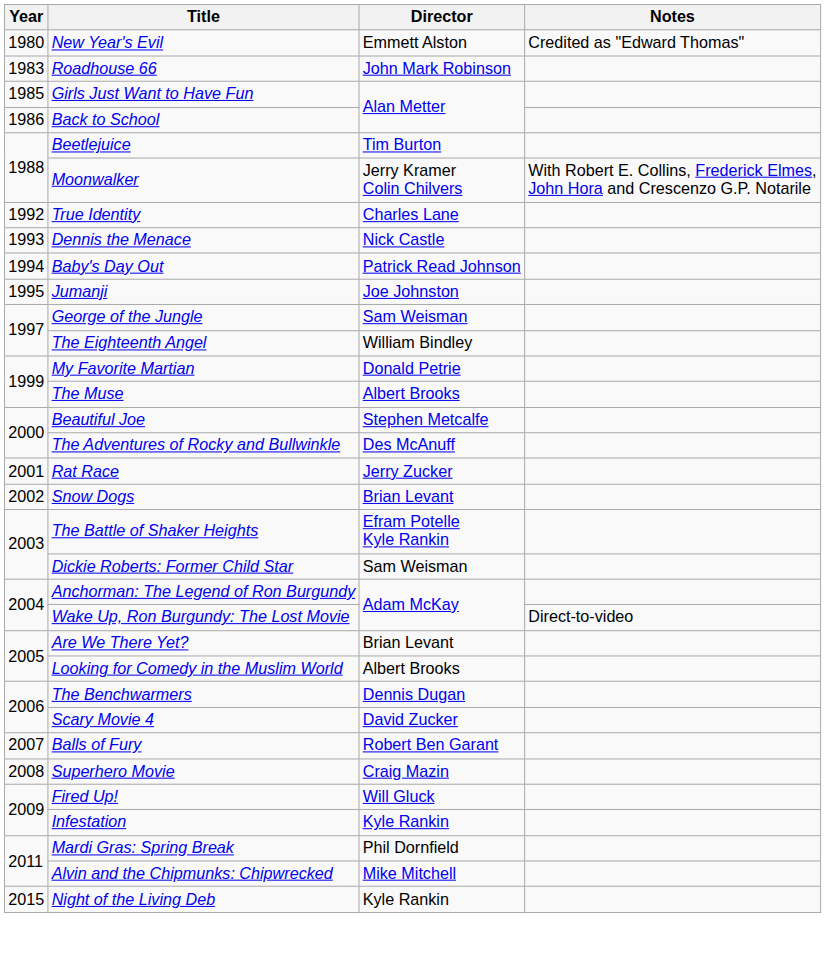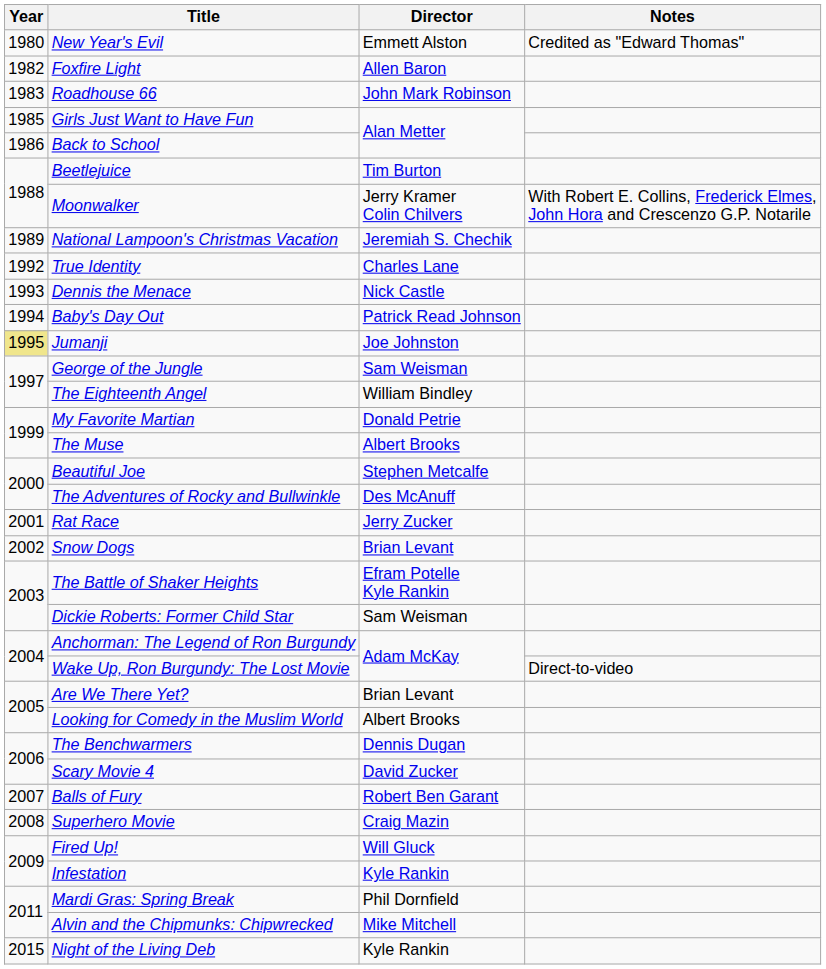 <table class="wikitable">
 <tr>
 <th>Year</th>
 <th>Title</th>
 <th>Director</th>
 <th>Notes</th>
 </tr>
 <tr>
 <td>1980</td>
 <td><em><a href='#'>New Year's Evil</a></em></td>
 <td>Emmett Alston</td>
 <td>Credited as "Edward Thomas"</td>
+</tr>
+<tr>
+<td>1982</td>
+<td><em><a href='#'>Foxfire Light</a></em></td>
+<td><a href='#'>Allen Baron</a></td>
+<td></td>
 </tr>
 <tr>
 <td>1983</td>
 <td><em><a href='#'>Roadhouse 66</a></em></td>
 <td><a href='#'>John Mark Robinson</a></td>
 <td></td>
 </tr>
 <tr>
 <td>1985</td>
 <td><em><a href='#'>Girls Just Want to Have Fun</a></em></td>
 <td rowspan=2><a href='#'>Alan Metter</a></td>
 <td></td>
 </tr>
 <tr>
 <td>1986</td>
 <td><em><a href='#'>Back to School</a></em></td>
 <td></td>
 </tr>
 <tr>
 <td rowspan=2>1988</td>
 <td><em><a href='#'>Beetlejuice</a></em></td>
 <td><a href='#'>Tim Burton</a></td>
 <td></td>
 </tr>
 <tr>
 <td><em><a href='#'>Moonwalker</a></em></td>
 <td>Jerry Kramer<br><a href='#'>Colin Chilvers</a></td>
 <td>With Robert E. Collins, <a href='#'>Frederick Elmes</a>,<br><a href='#'>John Hora</a> and Crescenzo G.P. Notarile</td>
 </tr>
 <tr>
+<td>1989</td>
+<td><em><a href='#'>National Lampoon's Christmas Vacation</a></em></td>
+<td><a href='#'>Jeremiah S. Chechik</a></td>
+<td></td>
+</tr>
+<tr>
 <td>1992</td>
 <td><em><a href='#'>True Identity</a></em></td>
 <td><a href='#'>Charles Lane</a></td>
 <td></td>
 </tr>
 <tr>
 <td>1993</td>
 <td><em><a href='#'>Dennis the Menace</a></em></td>
 <td><a href='#'>Nick Castle</a></td>
 <td></td>
 </tr>
 <tr>
 <td>1994</td>
 <td><em><a href='#'>Baby's Day Out</a></em></td>
 <td><a href='#'>Patrick Read Johnson</a></td>
 <td></td>
 </tr>
 <tr>
-<td>1995</td>
+<td style="background: khaki;">1995</td>
 <td><em><a href='#'>Jumanji</a></em></td>
 <td><a href='#'>Joe Johnston</a></td>
 <td></td>
 </tr>
 <tr>
 <td rowspan=2>1997</td>
 <td><em><a href='#'>George of the Jungle</a></em></td>
 <td><a href='#'>Sam Weisman</a></td>
 <td></td>
 </tr>
 <tr>
 <td><em><a href='#'>The Eighteenth Angel</a></em></td>
 <td>William Bindley</td>
 <td></td>
 </tr>
 <tr>
 <td rowspan=2>1999</td>
 <td><em><a href='#'>My Favorite Martian</a></em></td>
 <td><a href='#'>Donald Petrie</a></td>
 <td></td>
 </tr>
 <tr>
 <td><em><a href='#'>The Muse</a></em></td>
 <td><a href='#'>Albert Brooks</a></td>
 <td></td>
 </tr>
 <tr>
 <td rowspan=2>2000</td>
 <td><em><a href='#'>Beautiful Joe</a></em></td>
 <td><a href='#'>Stephen Metcalfe</a></td>
 <td></td>
 </tr>
 <tr>
 <td><em><a href='#'>The Adventures of Rocky and Bullwinkle</a></em></td>
 <td><a href='#'>Des McAnuff</a></td>
 <td></td>
 </tr>
 <tr>
 <td>2001</td>
 <td><em><a href='#'>Rat Race</a></em></td>
 <td><a href='#'>Jerry Zucker</a></td>
 <td></td>
 </tr>
 <tr>
 <td>2002</td>
 <td><em><a href='#'>Snow Dogs</a></em></td>
 <td><a href='#'>Brian Levant</a></td>
 <td></td>
 </tr>
 <tr>
 <td rowspan=2>2003</td>
 <td><em><a href='#'>The Battle of Shaker Heights</a></em></td>
 <td><a href='#'>Efram Potelle</a><br><a href='#'>Kyle Rankin</a></td>
 <td></td>
 </tr>
 <tr>
 <td><em><a href='#'>Dickie Roberts: Former Child Star</a></em></td>
 <td>Sam Weisman</td>
 <td></td>
 </tr>
 <tr>
 <td rowspan=2>2004</td>
 <td><em><a href='#'>Anchorman: The Legend of Ron Burgundy</a></em></td>
 <td rowspan=2><a href='#'>Adam McKay</a></td>
 <td></td>
 </tr>
 <tr>
 <td><em><a href='#'>Wake Up, Ron Burgundy: The Lost Movie</a></em></td>
 <td>Direct-to-video</td>
 </tr>
 <tr>
 <td rowspan=2>2005</td>
 <td><em><a href='#'>Are We There Yet?</a></em></td>
 <td>Brian Levant</td>
 <td></td>
 </tr>
 <tr>
 <td><em><a href='#'>Looking for Comedy in the Muslim World</a></em></td>
 <td>Albert Brooks</td>
 <td></td>
 </tr>
 <tr>
 <td rowspan=2>2006</td>
 <td><em><a href='#'>The Benchwarmers</a></em></td>
 <td><a href='#'>Dennis Dugan</a></td>
 <td></td>
 </tr>
 <tr>
 <td><em><a href='#'>Scary Movie 4</a></em></td>
 <td><a href='#'>David Zucker</a></td>
 <td></td>
 </tr>
 <tr>
 <td>2007</td>
 <td><em><a href='#'>Balls of Fury</a></em></td>
 <td><a href='#'>Robert Ben Garant</a></td>
 <td></td>
 </tr>
 <tr>
 <td>2008</td>
 <td><em><a href='#'>Superhero Movie</a></em></td>
 <td><a href='#'>Craig Mazin</a></td>
 <td></td>
 </tr>
 <tr>
 <td rowspan=2>2009</td>
 <td><em><a href='#'>Fired Up!</a></em></td>
 <td><a href='#'>Will Gluck</a></td>
 <td></td>
 </tr>
 <tr>
 <td><em><a href='#'>Infestation</a></em></td>
 <td><a href='#'>Kyle Rankin</a></td>
 <td></td>
 </tr>
 <tr>
 <td rowspan=2>2011</td>
 <td><em><a href='#'>Mardi Gras: Spring Break</a></em></td>
 <td>Phil Dornfield</td>
 <td></td>
 </tr>
 <tr>
 <td><em><a href='#'>Alvin and the Chipmunks: Chipwrecked</a></em></td>
 <td><a href='#'>Mike Mitchell</a></td>
 <td></td>
 </tr>
 <tr>
 <td>2015</td>
 <td><em><a href='#'>Night of the Living Deb</a></em></td>
 <td>Kyle Rankin</td>
 <td></td>
 </tr>
 </table>
